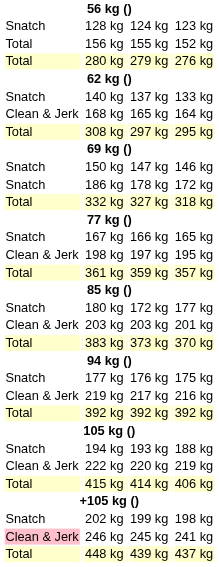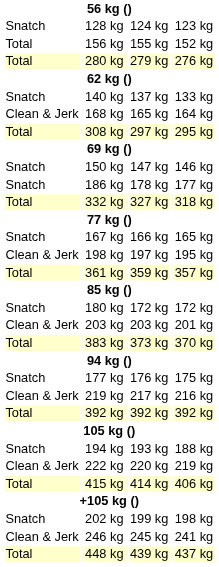 <table>
 <tr>
 <th colspan=7>56 kg ()</th>
 </tr>
 <tr>
 <td>Snatch</td>
 <td></td>
 <td>128 kg</td>
 <td></td>
 <td>124 kg</td>
 <td></td>
 <td>123 kg</td>
 </tr>
 <tr>
 <td>Total</td>
 <td></td>
 <td>156 kg</td>
 <td></td>
 <td>155 kg</td>
 <td></td>
 <td>152 kg</td>
 </tr>
 <tr bgcolor=ffffcc>
 <td>Total</td>
 <td></td>
 <td>280 kg</td>
 <td></td>
 <td>279 kg</td>
 <td></td>
 <td>276 kg</td>
 </tr>
 <tr>
 <th colspan=7>62 kg ()</th>
 </tr>
 <tr>
 <td>Snatch</td>
 <td></td>
 <td>140 kg</td>
 <td></td>
 <td>137 kg</td>
 <td></td>
 <td>133 kg</td>
 </tr>
 <tr>
 <td>Clean & Jerk</td>
 <td></td>
 <td>168 kg</td>
 <td></td>
 <td>165 kg</td>
 <td></td>
 <td>164 kg</td>
 </tr>
 <tr bgcolor=ffffcc>
 <td>Total</td>
 <td></td>
 <td>308 kg</td>
 <td></td>
 <td>297 kg</td>
 <td></td>
 <td>295 kg</td>
 </tr>
 <tr>
 <th colspan=7>69 kg ()</th>
 </tr>
 <tr>
 <td>Snatch</td>
 <td></td>
 <td>150 kg</td>
 <td></td>
 <td>147 kg</td>
 <td></td>
 <td>146 kg</td>
 </tr>
 <tr>
 <td>Snatch</td>
 <td></td>
 <td>186 kg</td>
 <td></td>
 <td>178 kg</td>
 <td></td>
-<td>172 kg</td>
+<td>177 kg</td>
 </tr>
 <tr bgcolor=ffffcc>
 <td>Total</td>
 <td></td>
 <td>332 kg</td>
 <td></td>
 <td>327 kg</td>
 <td></td>
 <td>318 kg</td>
 </tr>
 <tr>
 <th colspan=7>77 kg ()</th>
 </tr>
 <tr>
 <td>Snatch</td>
 <td></td>
 <td>167 kg</td>
 <td></td>
 <td>166 kg</td>
 <td></td>
 <td>165 kg</td>
 </tr>
 <tr>
 <td>Clean & Jerk</td>
 <td></td>
 <td>198 kg</td>
 <td></td>
 <td>197 kg</td>
 <td></td>
 <td>195 kg</td>
 </tr>
 <tr bgcolor=ffffcc>
 <td>Total</td>
 <td></td>
 <td>361 kg</td>
 <td></td>
 <td>359 kg</td>
 <td></td>
 <td>357 kg</td>
 </tr>
 <tr>
 <th colspan=7>85 kg ()</th>
 </tr>
 <tr>
 <td>Snatch</td>
 <td></td>
 <td>180 kg</td>
 <td></td>
 <td>172 kg</td>
 <td></td>
-<td>177 kg</td>
+<td>172 kg</td>
 </tr>
 <tr>
 <td>Clean & Jerk</td>
 <td></td>
 <td>203 kg</td>
 <td></td>
 <td>203 kg</td>
 <td></td>
 <td>201 kg</td>
 </tr>
 <tr bgcolor=ffffcc>
 <td>Total</td>
 <td></td>
 <td>383 kg</td>
 <td></td>
 <td>373 kg</td>
 <td></td>
 <td>370 kg</td>
 </tr>
 <tr>
 <th colspan=7>94 kg ()</th>
 </tr>
 <tr>
 <td>Snatch</td>
 <td></td>
 <td>177 kg</td>
 <td></td>
 <td>176 kg</td>
 <td></td>
 <td>175 kg</td>
 </tr>
 <tr>
 <td>Clean & Jerk</td>
 <td></td>
 <td>219 kg</td>
 <td></td>
 <td>217 kg</td>
 <td></td>
 <td>216 kg</td>
 </tr>
 <tr bgcolor=ffffcc>
 <td>Total</td>
 <td></td>
 <td>392 kg</td>
 <td></td>
 <td>392 kg</td>
 <td></td>
 <td>392 kg</td>
 </tr>
 <tr>
 <th colspan=7>105 kg ()</th>
 </tr>
 <tr>
 <td>Snatch</td>
 <td></td>
 <td>194 kg</td>
 <td></td>
 <td>193 kg</td>
 <td></td>
 <td>188 kg</td>
 </tr>
 <tr>
 <td>Clean & Jerk</td>
 <td></td>
 <td>222 kg</td>
 <td></td>
 <td>220 kg</td>
 <td></td>
 <td>219 kg</td>
 </tr>
 <tr bgcolor=ffffcc>
 <td>Total</td>
 <td></td>
 <td>415 kg</td>
 <td></td>
 <td>414 kg</td>
 <td></td>
 <td>406 kg</td>
 </tr>
 <tr>
 <th colspan=7>+105 kg ()</th>
 </tr>
 <tr>
 <td>Snatch</td>
 <td></td>
 <td>202 kg</td>
 <td></td>
 <td>199 kg</td>
 <td></td>
 <td>198 kg</td>
 </tr>
 <tr>
-<td style="background: pink;">Clean & Jerk</td>
+<td>Clean & Jerk</td>
 <td></td>
 <td>246 kg</td>
 <td></td>
 <td>245 kg</td>
 <td></td>
 <td>241 kg</td>
 </tr>
 <tr bgcolor=ffffcc>
 <td>Total</td>
 <td></td>
 <td>448 kg</td>
 <td></td>
 <td>439 kg</td>
 <td></td>
 <td>437 kg</td>
 </tr>
 </table>
